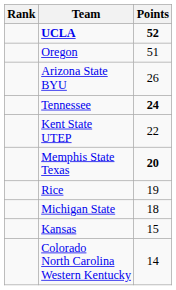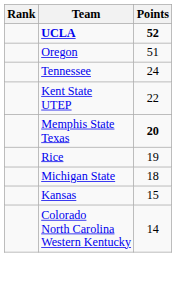 <table class="wikitable sortable" style="text-align:center">
 <tr>
 <th>Rank</th>
 <th>Team</th>
 <th>Points</th>
 </tr>
 <tr>
 <td></td>
 <td align="left"><strong><a href='#'>UCLA</a></strong></td>
 <td><strong>52</strong></td>
 </tr>
 <tr>
 <td></td>
 <td align="left"><a href='#'>Oregon</a></td>
 <td>51</td>
 </tr>
 <tr>
 <td></td>
-<td align="left"><a href='#'>Arizona State</a><br><a href='#'>BYU</a></td>
-<td>26</td>
-</tr>
-<tr>
-<td></td>
 <td align="left"><a href='#'>Tennessee</a></td>
-<td><strong>24</strong></td>
+<td>24</td>
 </tr>
 <tr>
 <td></td>
 <td align="left"><a href='#'>Kent State</a><br><a href='#'>UTEP</a></td>
 <td>22</td>
 </tr>
 <tr>
 <td></td>
 <td align="left"><a href='#'>Memphis State</a><br><a href='#'>Texas</a></td>
 <td><strong>20</strong></td>
 </tr>
 <tr>
 <td></td>
 <td align="left"><a href='#'>Rice</a></td>
 <td>19</td>
 </tr>
 <tr>
 <td></td>
 <td align="left"><a href='#'>Michigan State</a></td>
 <td>18</td>
 </tr>
 <tr>
 <td></td>
 <td align="left"><a href='#'>Kansas</a></td>
 <td>15</td>
 </tr>
 <tr>
 <td></td>
 <td align="left"><a href='#'>Colorado</a><br><a href='#'>North Carolina</a><br><a href='#'>Western Kentucky</a></td>
 <td>14</td>
 </tr>
 </table>
